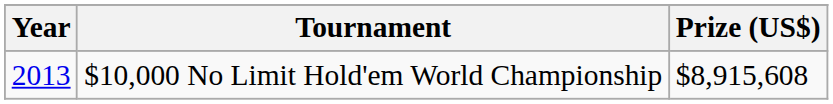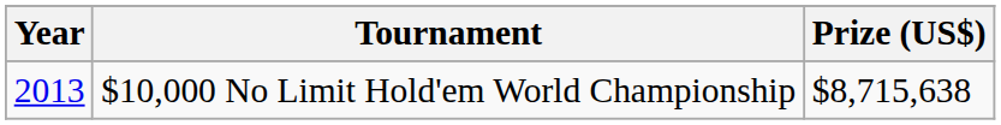 <table class="wikitable" border="1">
 <tr>
 </tr>
 <tr>
 <th>Year</th>
 <th>Tournament</th>
 <th>Prize (US$)</th>
 </tr>
 <tr>
 <td><a href='#'>2013</a></td>
 <td>$10,000 No Limit Hold'em World Championship</td>
-<td>$8,915,608</td>
+<td>$8,715,638</td>
 </tr>
 </table>
